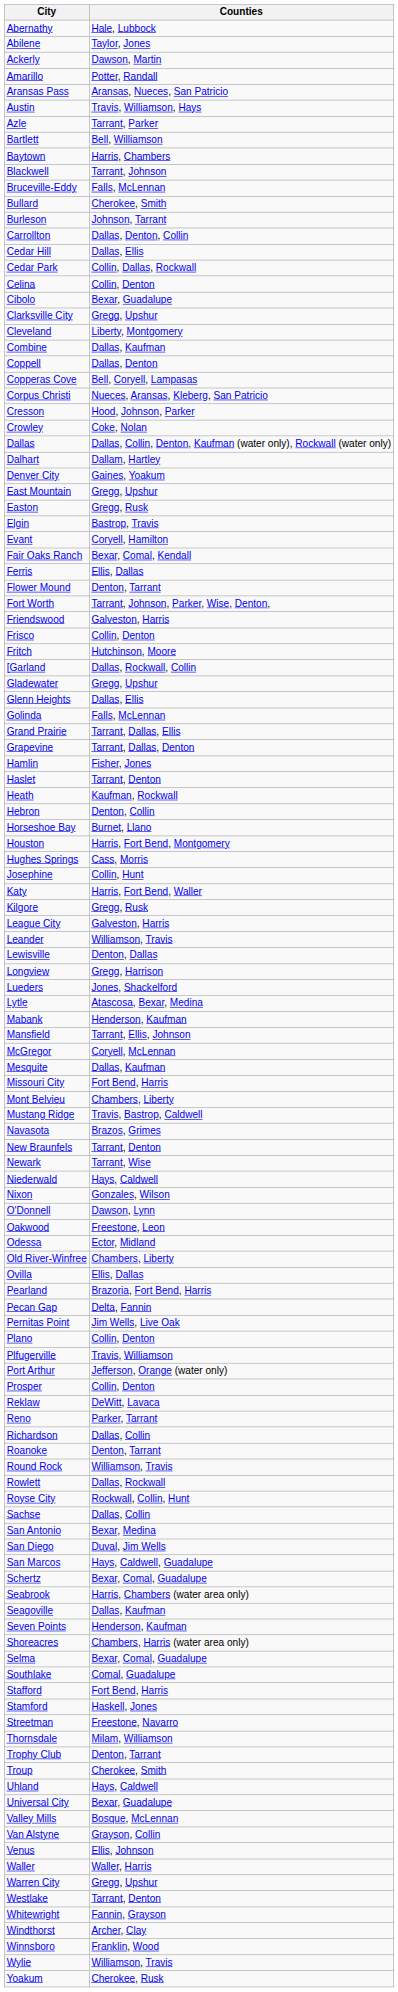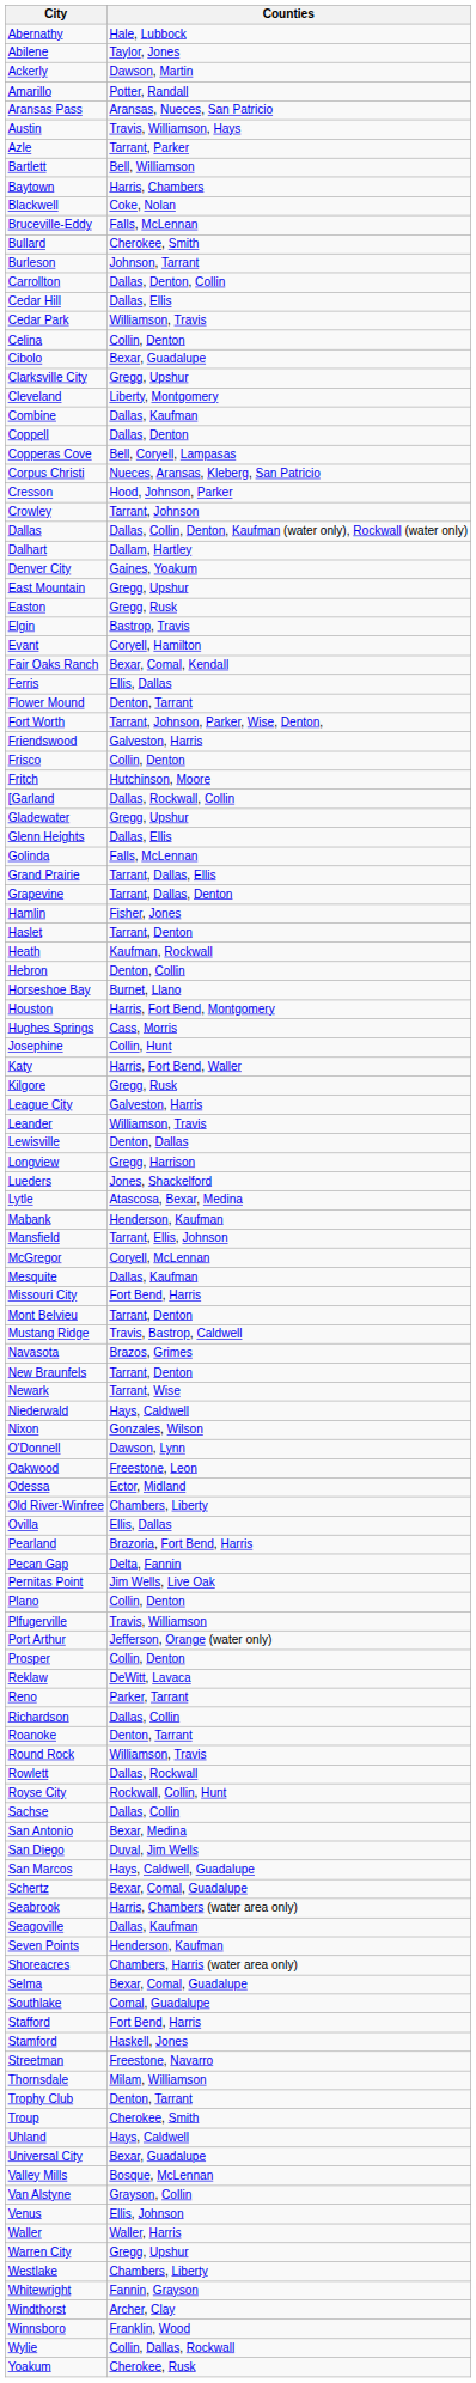 <table class="wikitable sortable">
 <tr>
 <th>City</th>
 <th>Counties</th>
 </tr>
 <tr>
 <td><a href='#'>Abernathy</a></td>
 <td><a href='#'>Hale</a>, <a href='#'>Lubbock</a></td>
 </tr>
 <tr>
 <td><a href='#'>Abilene</a></td>
 <td><a href='#'>Taylor</a>, <a href='#'>Jones</a></td>
 </tr>
 <tr>
 <td><a href='#'>Ackerly</a></td>
 <td><a href='#'>Dawson</a>, <a href='#'>Martin</a></td>
 </tr>
 <tr>
 <td><a href='#'>Amarillo</a></td>
 <td><a href='#'>Potter</a>, <a href='#'>Randall</a></td>
 </tr>
 <tr>
 <td><a href='#'>Aransas Pass</a></td>
 <td><a href='#'>Aransas</a>, <a href='#'>Nueces</a>, <a href='#'>San Patricio</a></td>
 </tr>
 <tr>
 <td><a href='#'>Austin</a></td>
 <td><a href='#'>Travis</a>, <a href='#'>Williamson</a>, <a href='#'>Hays</a></td>
 </tr>
 <tr>
 <td><a href='#'>Azle</a></td>
 <td><a href='#'>Tarrant</a>, <a href='#'>Parker</a></td>
 </tr>
 <tr>
 <td><a href='#'>Bartlett</a></td>
 <td><a href='#'>Bell</a>, <a href='#'>Williamson</a></td>
 </tr>
 <tr>
 <td><a href='#'>Baytown</a></td>
 <td><a href='#'>Harris</a>, <a href='#'>Chambers</a></td>
 </tr>
 <tr>
 <td><a href='#'>Blackwell</a></td>
-<td><a href='#'>Tarrant</a>, <a href='#'>Johnson</a></td>
+<td><a href='#'>Coke</a>, <a href='#'>Nolan</a></td>
 </tr>
 <tr>
 <td><a href='#'>Bruceville-Eddy</a></td>
 <td><a href='#'>Falls</a>, <a href='#'>McLennan</a></td>
 </tr>
 <tr>
 <td><a href='#'>Bullard</a></td>
 <td><a href='#'>Cherokee</a>, <a href='#'>Smith</a></td>
 </tr>
 <tr>
 <td><a href='#'>Burleson</a></td>
 <td><a href='#'>Johnson</a>, <a href='#'>Tarrant</a></td>
 </tr>
 <tr>
 <td><a href='#'>Carrollton</a></td>
 <td><a href='#'>Dallas</a>, <a href='#'>Denton</a>, <a href='#'>Collin</a></td>
 </tr>
 <tr>
 <td><a href='#'>Cedar Hill</a></td>
 <td><a href='#'>Dallas</a>, <a href='#'>Ellis</a></td>
 </tr>
 <tr>
 <td><a href='#'>Cedar Park</a></td>
-<td><a href='#'>Collin</a>, <a href='#'>Dallas</a>, <a href='#'>Rockwall</a></td>
+<td><a href='#'>Williamson</a>, <a href='#'>Travis</a></td>
 </tr>
 <tr>
 <td><a href='#'>Celina</a></td>
 <td><a href='#'>Collin</a>, <a href='#'>Denton</a></td>
 </tr>
 <tr>
 <td><a href='#'>Cibolo</a></td>
 <td><a href='#'>Bexar</a>, <a href='#'>Guadalupe</a></td>
 </tr>
 <tr>
 <td><a href='#'>Clarksville City</a></td>
 <td><a href='#'>Gregg</a>, <a href='#'>Upshur</a></td>
 </tr>
 <tr>
 <td><a href='#'>Cleveland</a></td>
 <td><a href='#'>Liberty</a>, <a href='#'>Montgomery</a></td>
 </tr>
 <tr>
 <td><a href='#'>Combine</a></td>
 <td><a href='#'>Dallas</a>, <a href='#'>Kaufman</a></td>
 </tr>
 <tr>
 <td><a href='#'>Coppell</a></td>
 <td><a href='#'>Dallas</a>, <a href='#'>Denton</a></td>
 </tr>
 <tr>
 <td><a href='#'>Copperas Cove</a></td>
 <td><a href='#'>Bell</a>, <a href='#'>Coryell</a>, <a href='#'>Lampasas</a></td>
 </tr>
 <tr>
 <td><a href='#'>Corpus Christi</a></td>
 <td><a href='#'>Nueces</a>, <a href='#'>Aransas</a>, <a href='#'>Kleberg</a>, <a href='#'>San Patricio</a></td>
 </tr>
 <tr>
 <td><a href='#'>Cresson</a></td>
 <td><a href='#'>Hood</a>, <a href='#'>Johnson</a>, <a href='#'>Parker</a></td>
 </tr>
 <tr>
 <td><a href='#'>Crowley</a></td>
-<td><a href='#'>Coke</a>, <a href='#'>Nolan</a></td>
+<td><a href='#'>Tarrant</a>, <a href='#'>Johnson</a></td>
 </tr>
 <tr>
 <td><a href='#'>Dallas</a></td>
 <td><a href='#'>Dallas</a>, <a href='#'>Collin</a>, <a href='#'>Denton</a>, <a href='#'>Kaufman</a> (water only), <a href='#'>Rockwall</a> (water only)</td>
 </tr>
 <tr>
 <td><a href='#'>Dalhart</a></td>
 <td><a href='#'>Dallam</a>, <a href='#'>Hartley</a></td>
 </tr>
 <tr>
 <td><a href='#'>Denver City</a></td>
 <td><a href='#'>Gaines</a>, <a href='#'>Yoakum</a></td>
 </tr>
 <tr>
 <td><a href='#'>East Mountain</a></td>
 <td><a href='#'>Gregg</a>, <a href='#'>Upshur</a></td>
 </tr>
 <tr>
 <td><a href='#'>Easton</a></td>
 <td><a href='#'>Gregg</a>, <a href='#'>Rusk</a></td>
 </tr>
 <tr>
 <td><a href='#'>Elgin</a></td>
 <td><a href='#'>Bastrop</a>, <a href='#'>Travis</a></td>
 </tr>
 <tr>
 <td><a href='#'>Evant</a></td>
 <td><a href='#'>Coryell</a>, <a href='#'>Hamilton</a></td>
 </tr>
 <tr>
 <td><a href='#'>Fair Oaks Ranch</a></td>
 <td><a href='#'>Bexar</a>, <a href='#'>Comal</a>, <a href='#'>Kendall</a></td>
 </tr>
 <tr>
 <td><a href='#'>Ferris</a></td>
 <td><a href='#'>Ellis</a>, <a href='#'>Dallas</a></td>
 </tr>
 <tr>
 <td><a href='#'>Flower Mound</a></td>
 <td><a href='#'>Denton</a>, <a href='#'>Tarrant</a></td>
 </tr>
 <tr>
 <td><a href='#'>Fort Worth</a></td>
 <td><a href='#'>Tarrant</a>, <a href='#'>Johnson</a>, <a href='#'>Parker</a>, <a href='#'>Wise</a>, <a href='#'>Denton</a>,</td>
 </tr>
 <tr>
 <td><a href='#'>Friendswood</a></td>
 <td><a href='#'>Galveston</a>, <a href='#'>Harris</a></td>
 </tr>
 <tr>
 <td><a href='#'>Frisco</a></td>
 <td><a href='#'>Collin</a>, <a href='#'>Denton</a></td>
 </tr>
 <tr>
 <td><a href='#'>Fritch</a></td>
 <td><a href='#'>Hutchinson</a>, <a href='#'>Moore</a></td>
 </tr>
 <tr>
 <td><a href='#'>[Garland</a></td>
 <td><a href='#'>Dallas</a>, <a href='#'>Rockwall</a>, <a href='#'>Collin</a></td>
 </tr>
 <tr>
 <td><a href='#'>Gladewater</a></td>
 <td><a href='#'>Gregg</a>, <a href='#'>Upshur</a></td>
 </tr>
 <tr>
 <td><a href='#'>Glenn Heights</a></td>
 <td><a href='#'>Dallas</a>, <a href='#'>Ellis</a></td>
 </tr>
 <tr>
 <td><a href='#'>Golinda</a></td>
 <td><a href='#'>Falls</a>, <a href='#'>McLennan</a></td>
 </tr>
 <tr>
 <td><a href='#'>Grand Prairie</a></td>
 <td><a href='#'>Tarrant</a>, <a href='#'>Dallas</a>, <a href='#'>Ellis</a></td>
 </tr>
 <tr>
 <td><a href='#'>Grapevine</a></td>
 <td><a href='#'>Tarrant</a>, <a href='#'>Dallas</a>, <a href='#'>Denton</a></td>
 </tr>
 <tr>
 <td><a href='#'>Hamlin</a></td>
 <td><a href='#'>Fisher</a>, <a href='#'>Jones</a></td>
 </tr>
 <tr>
 <td><a href='#'>Haslet</a></td>
 <td><a href='#'>Tarrant</a>, <a href='#'>Denton</a></td>
 </tr>
 <tr>
 <td><a href='#'>Heath</a></td>
 <td><a href='#'>Kaufman</a>, <a href='#'>Rockwall</a></td>
 </tr>
 <tr>
 <td><a href='#'>Hebron</a></td>
 <td><a href='#'>Denton</a>, <a href='#'>Collin</a></td>
 </tr>
 <tr>
 <td><a href='#'>Horseshoe Bay</a></td>
 <td><a href='#'>Burnet</a>, <a href='#'>Llano</a></td>
 </tr>
 <tr>
 <td><a href='#'>Houston</a></td>
 <td><a href='#'>Harris</a>, <a href='#'>Fort Bend</a>, <a href='#'>Montgomery</a></td>
 </tr>
 <tr>
 <td><a href='#'>Hughes Springs</a></td>
 <td><a href='#'>Cass</a>, <a href='#'>Morris</a></td>
 </tr>
 <tr>
 <td><a href='#'>Josephine</a></td>
 <td><a href='#'>Collin</a>, <a href='#'>Hunt</a></td>
 </tr>
 <tr>
 <td><a href='#'>Katy</a></td>
 <td><a href='#'>Harris</a>, <a href='#'>Fort Bend</a>, <a href='#'>Waller</a></td>
 </tr>
 <tr>
 <td><a href='#'>Kilgore</a></td>
 <td><a href='#'>Gregg</a>, <a href='#'>Rusk</a></td>
 </tr>
 <tr>
 <td><a href='#'>League City</a></td>
 <td><a href='#'>Galveston</a>, <a href='#'>Harris</a></td>
 </tr>
 <tr>
 <td><a href='#'>Leander</a></td>
 <td><a href='#'>Williamson</a>, <a href='#'>Travis</a></td>
 </tr>
 <tr>
 <td><a href='#'>Lewisville</a></td>
 <td><a href='#'>Denton</a>, <a href='#'>Dallas</a></td>
 </tr>
 <tr>
 <td><a href='#'>Longview</a></td>
 <td><a href='#'>Gregg</a>, <a href='#'>Harrison</a></td>
 </tr>
 <tr>
 <td><a href='#'>Lueders</a></td>
 <td><a href='#'>Jones</a>, <a href='#'>Shackelford</a></td>
 </tr>
 <tr>
 <td><a href='#'>Lytle</a></td>
 <td><a href='#'>Atascosa</a>, <a href='#'>Bexar</a>, <a href='#'>Medina</a></td>
 </tr>
 <tr>
 <td><a href='#'>Mabank</a></td>
 <td><a href='#'>Henderson</a>, <a href='#'>Kaufman</a></td>
 </tr>
 <tr>
 <td><a href='#'>Mansfield</a></td>
 <td><a href='#'>Tarrant</a>, <a href='#'>Ellis</a>, <a href='#'>Johnson</a></td>
 </tr>
 <tr>
 <td><a href='#'>McGregor</a></td>
 <td><a href='#'>Coryell</a>, <a href='#'>McLennan</a></td>
 </tr>
 <tr>
 <td><a href='#'>Mesquite</a></td>
 <td><a href='#'>Dallas</a>, <a href='#'>Kaufman</a></td>
 </tr>
 <tr>
 <td><a href='#'>Missouri City</a></td>
 <td><a href='#'>Fort Bend</a>, <a href='#'>Harris</a></td>
 </tr>
 <tr>
 <td><a href='#'>Mont Belvieu</a></td>
-<td><a href='#'>Chambers</a>, <a href='#'>Liberty</a></td>
+<td><a href='#'>Tarrant</a>, <a href='#'>Denton</a></td>
 </tr>
 <tr>
 <td><a href='#'>Mustang Ridge</a></td>
 <td><a href='#'>Travis</a>, <a href='#'>Bastrop</a>, <a href='#'>Caldwell</a></td>
 </tr>
 <tr>
 <td><a href='#'>Navasota</a></td>
 <td><a href='#'>Brazos</a>, <a href='#'>Grimes</a></td>
 </tr>
 <tr>
 <td><a href='#'>New Braunfels</a></td>
 <td><a href='#'>Tarrant</a>, <a href='#'>Denton</a></td>
 </tr>
 <tr>
 <td><a href='#'>Newark</a></td>
 <td><a href='#'>Tarrant</a>, <a href='#'>Wise</a></td>
 </tr>
 <tr>
 <td><a href='#'>Niederwald</a></td>
 <td><a href='#'>Hays</a>, <a href='#'>Caldwell</a></td>
 </tr>
 <tr>
 <td><a href='#'>Nixon</a></td>
 <td><a href='#'>Gonzales</a>, <a href='#'>Wilson</a></td>
 </tr>
 <tr>
 <td><a href='#'>O'Donnell</a></td>
 <td><a href='#'>Dawson</a>, <a href='#'>Lynn</a></td>
 </tr>
 <tr>
 <td><a href='#'>Oakwood</a></td>
 <td><a href='#'>Freestone</a>, <a href='#'>Leon</a></td>
 </tr>
 <tr>
 <td><a href='#'>Odessa</a></td>
 <td><a href='#'>Ector</a>, <a href='#'>Midland</a></td>
 </tr>
 <tr>
 <td><a href='#'>Old River-Winfree</a></td>
 <td><a href='#'>Chambers</a>, <a href='#'>Liberty</a></td>
 </tr>
 <tr>
 <td><a href='#'>Ovilla</a></td>
 <td><a href='#'>Ellis</a>, <a href='#'>Dallas</a></td>
 </tr>
 <tr>
 <td><a href='#'>Pearland</a></td>
 <td><a href='#'>Brazoria</a>, <a href='#'>Fort Bend</a>, <a href='#'>Harris</a></td>
 </tr>
 <tr>
 <td><a href='#'>Pecan Gap</a></td>
 <td><a href='#'>Delta</a>, <a href='#'>Fannin</a></td>
 </tr>
 <tr>
 <td><a href='#'>Pernitas Point</a></td>
 <td><a href='#'>Jim Wells</a>, <a href='#'>Live Oak</a></td>
 </tr>
 <tr>
 <td><a href='#'>Plano</a></td>
 <td><a href='#'>Collin</a>, <a href='#'>Denton</a></td>
 </tr>
 <tr>
 <td><a href='#'>Plfugerville</a></td>
 <td><a href='#'>Travis</a>, <a href='#'>Williamson</a></td>
 </tr>
 <tr>
 <td><a href='#'>Port Arthur</a></td>
 <td><a href='#'>Jefferson</a>, <a href='#'>Orange</a> (water only)</td>
 </tr>
 <tr>
 <td><a href='#'>Prosper</a></td>
 <td><a href='#'>Collin</a>, <a href='#'>Denton</a></td>
 </tr>
 <tr>
 <td><a href='#'>Reklaw</a></td>
 <td><a href='#'>DeWitt</a>, <a href='#'>Lavaca</a></td>
 </tr>
 <tr>
 <td><a href='#'>Reno</a></td>
 <td><a href='#'>Parker</a>, <a href='#'>Tarrant</a></td>
 </tr>
 <tr>
 <td><a href='#'>Richardson</a></td>
 <td><a href='#'>Dallas</a>, <a href='#'>Collin</a></td>
 </tr>
 <tr>
 <td><a href='#'>Roanoke</a></td>
 <td><a href='#'>Denton</a>, <a href='#'>Tarrant</a></td>
 </tr>
 <tr>
 <td><a href='#'>Round Rock</a></td>
 <td><a href='#'>Williamson</a>, <a href='#'>Travis</a></td>
 </tr>
 <tr>
 <td><a href='#'>Rowlett</a></td>
 <td><a href='#'>Dallas</a>, <a href='#'>Rockwall</a></td>
 </tr>
 <tr>
 <td><a href='#'>Royse City</a></td>
 <td><a href='#'>Rockwall</a>, <a href='#'>Collin</a>, <a href='#'>Hunt</a></td>
 </tr>
 <tr>
 <td><a href='#'>Sachse</a></td>
 <td><a href='#'>Dallas</a>, <a href='#'>Collin</a></td>
 </tr>
 <tr>
 <td><a href='#'>San Antonio</a></td>
 <td><a href='#'>Bexar</a>, <a href='#'>Medina</a></td>
 </tr>
 <tr>
 <td><a href='#'>San Diego</a></td>
 <td><a href='#'>Duval</a>, <a href='#'>Jim Wells</a></td>
 </tr>
 <tr>
 <td><a href='#'>San Marcos</a></td>
 <td><a href='#'>Hays</a>, <a href='#'>Caldwell</a>, <a href='#'>Guadalupe</a></td>
 </tr>
 <tr>
 <td><a href='#'>Schertz</a></td>
 <td><a href='#'>Bexar</a>, <a href='#'>Comal</a>, <a href='#'>Guadalupe</a></td>
 </tr>
 <tr>
 <td><a href='#'>Seabrook</a></td>
 <td><a href='#'>Harris</a>, <a href='#'>Chambers</a> (water area only)</td>
 </tr>
 <tr>
 <td><a href='#'>Seagoville</a></td>
 <td><a href='#'>Dallas</a>, <a href='#'>Kaufman</a></td>
 </tr>
 <tr>
 <td><a href='#'>Seven Points</a></td>
 <td><a href='#'>Henderson</a>, <a href='#'>Kaufman</a></td>
 </tr>
 <tr>
 <td><a href='#'>Shoreacres</a></td>
 <td><a href='#'>Chambers</a>, <a href='#'>Harris</a> (water area only)</td>
 </tr>
 <tr>
 <td><a href='#'>Selma</a></td>
 <td><a href='#'>Bexar</a>, <a href='#'>Comal</a>, <a href='#'>Guadalupe</a></td>
 </tr>
 <tr>
 <td><a href='#'>Southlake</a></td>
 <td><a href='#'>Comal</a>, <a href='#'>Guadalupe</a></td>
 </tr>
 <tr>
 <td><a href='#'>Stafford</a></td>
 <td><a href='#'>Fort Bend</a>, <a href='#'>Harris</a></td>
 </tr>
 <tr>
 <td><a href='#'>Stamford</a></td>
 <td><a href='#'>Haskell</a>, <a href='#'>Jones</a></td>
 </tr>
 <tr>
 <td><a href='#'>Streetman</a></td>
 <td><a href='#'>Freestone</a>, <a href='#'>Navarro</a></td>
 </tr>
 <tr>
 <td><a href='#'>Thornsdale</a></td>
 <td><a href='#'>Milam</a>, <a href='#'>Williamson</a></td>
 </tr>
 <tr>
 <td><a href='#'>Trophy Club</a></td>
 <td><a href='#'>Denton</a>, <a href='#'>Tarrant</a></td>
 </tr>
 <tr>
 <td><a href='#'>Troup</a></td>
 <td><a href='#'>Cherokee</a>, <a href='#'>Smith</a></td>
 </tr>
 <tr>
 <td><a href='#'>Uhland</a></td>
 <td><a href='#'>Hays</a>, <a href='#'>Caldwell</a></td>
 </tr>
 <tr>
 <td><a href='#'>Universal City</a></td>
 <td><a href='#'>Bexar</a>, <a href='#'>Guadalupe</a></td>
 </tr>
 <tr>
 <td><a href='#'>Valley Mills</a></td>
 <td><a href='#'>Bosque</a>, <a href='#'>McLennan</a></td>
 </tr>
 <tr>
 <td><a href='#'>Van Alstyne</a></td>
 <td><a href='#'>Grayson</a>, <a href='#'>Collin</a></td>
 </tr>
 <tr>
 <td><a href='#'>Venus</a></td>
 <td><a href='#'>Ellis</a>, <a href='#'>Johnson</a></td>
 </tr>
 <tr>
 <td><a href='#'>Waller</a></td>
 <td><a href='#'>Waller</a>, <a href='#'>Harris</a></td>
 </tr>
 <tr>
 <td><a href='#'>Warren City</a></td>
 <td><a href='#'>Gregg</a>, <a href='#'>Upshur</a></td>
 </tr>
 <tr>
 <td><a href='#'>Westlake</a></td>
-<td><a href='#'>Tarrant</a>, <a href='#'>Denton</a></td>
+<td><a href='#'>Chambers</a>, <a href='#'>Liberty</a></td>
 </tr>
 <tr>
 <td><a href='#'>Whitewright</a></td>
 <td><a href='#'>Fannin</a>, <a href='#'>Grayson</a></td>
 </tr>
 <tr>
 <td><a href='#'>Windthorst</a></td>
 <td><a href='#'>Archer</a>, <a href='#'>Clay</a></td>
 </tr>
 <tr>
 <td><a href='#'>Winnsboro</a></td>
 <td><a href='#'>Franklin</a>, <a href='#'>Wood</a></td>
 </tr>
 <tr>
 <td><a href='#'>Wylie</a></td>
-<td><a href='#'>Williamson</a>, <a href='#'>Travis</a></td>
+<td><a href='#'>Collin</a>, <a href='#'>Dallas</a>, <a href='#'>Rockwall</a></td>
 </tr>
 <tr>
 <td><a href='#'>Yoakum</a></td>
 <td><a href='#'>Cherokee</a>, <a href='#'>Rusk</a></td>
 </tr>
 </table>
